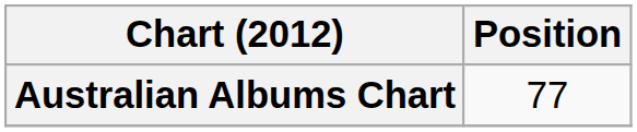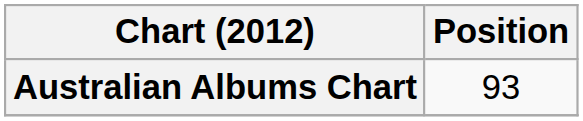 <table class="wikitable plainrowheaders">
 <tr>
 <th scope="col">Chart (2012)</th>
 <th scope="col">Position</th>
 </tr>
 <tr>
 <th scope="row">Australian Albums Chart</th>
-<td align="center">77</td>
+<td align="center">93</td>
 </tr>
 <tr>
 </tr>
 </table>
